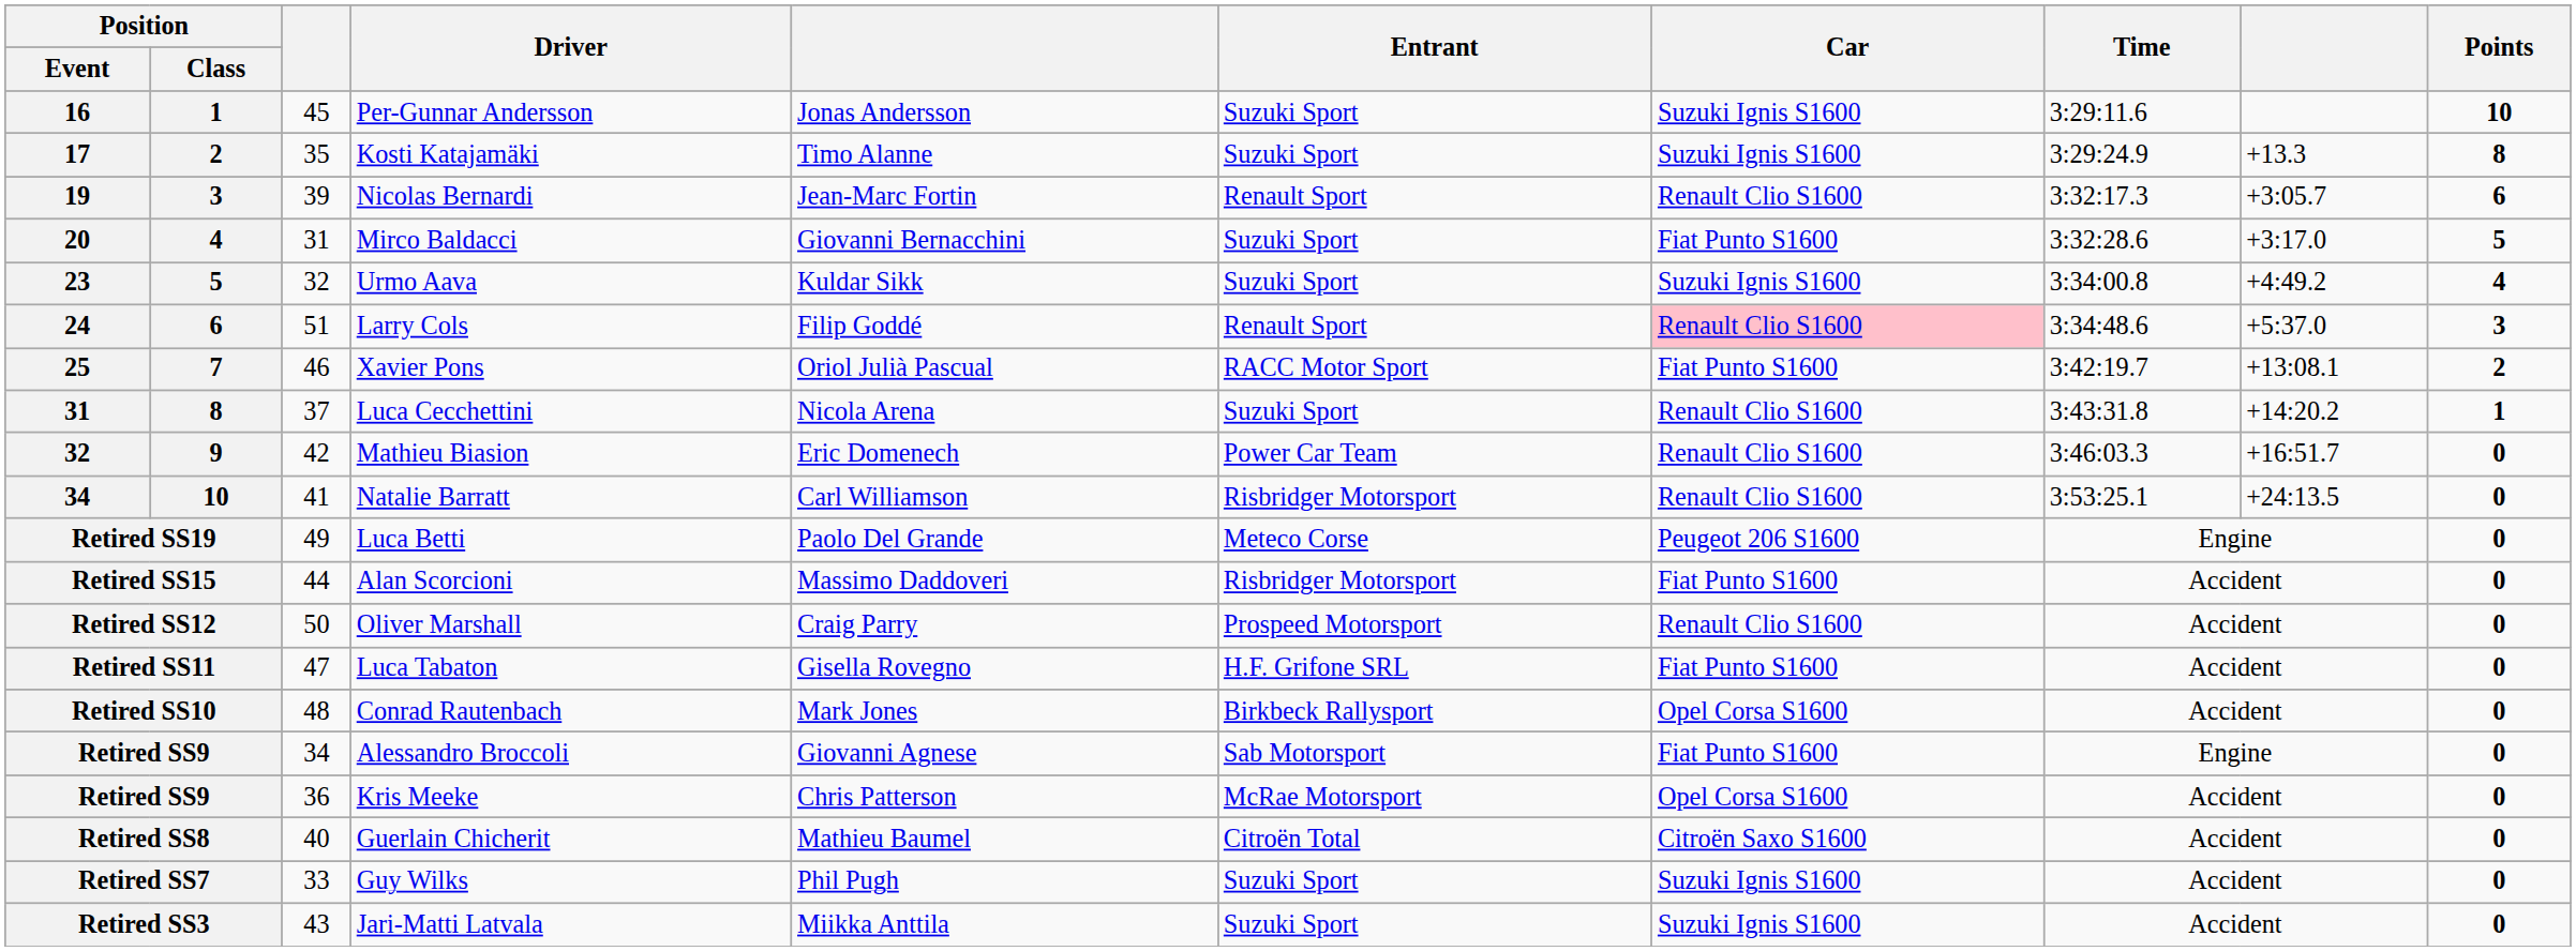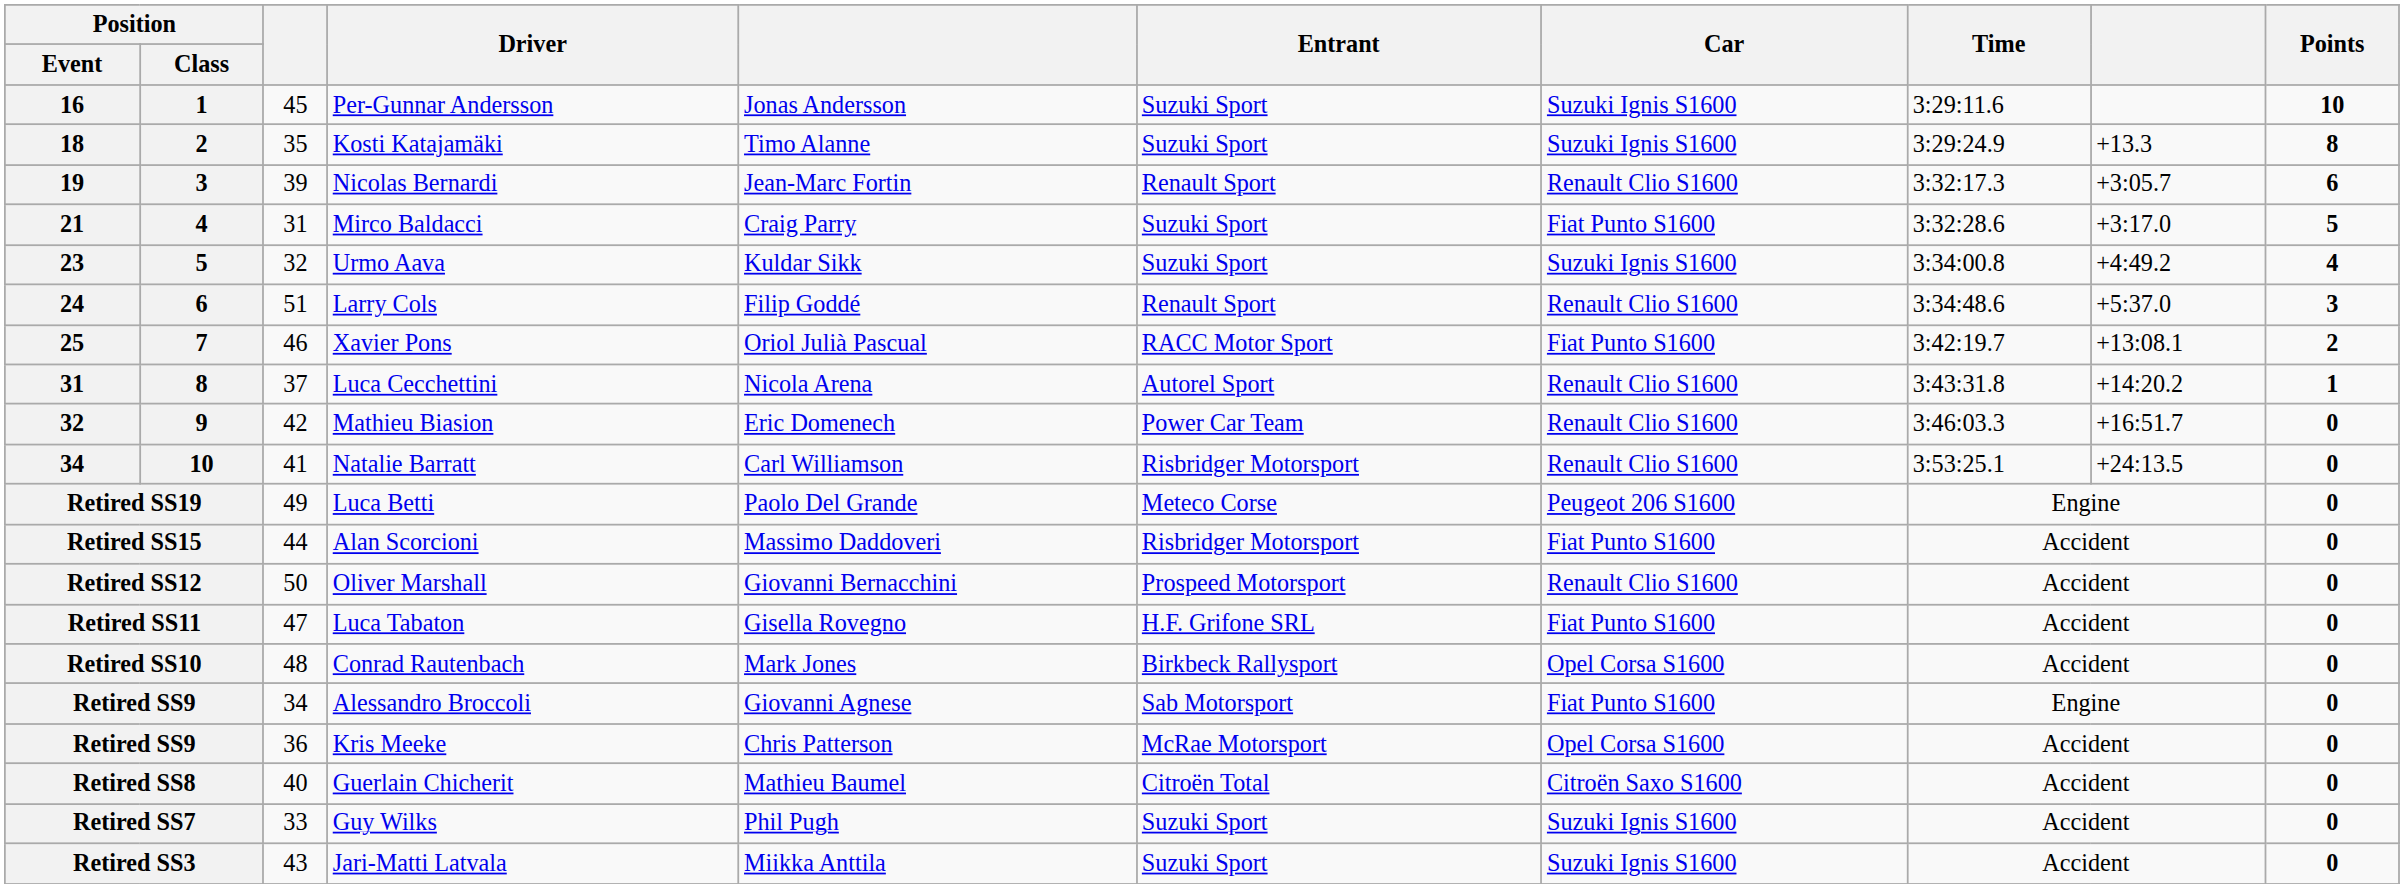 <table class="wikitable" width=85% style="font-size: 85%;">
 <tr>
 <th colspan="2">Position</th>
 <th rowspan="2"></th>
 <th rowspan="2">Driver</th>
 <th rowspan="2"></th>
 <th rowspan="2">Entrant</th>
 <th rowspan="2">Car</th>
 <th rowspan="2">Time</th>
 <th rowspan="2"></th>
 <th rowspan="2">Points</th>
 </tr>
 <tr>
 <th>Event</th>
 <th>Class</th>
 </tr>
 <tr>
 <th>16</th>
 <th>1</th>
 <td align="center">45</td>
 <td> <a href='#'>Per-Gunnar Andersson</a></td>
 <td> <a href='#'>Jonas Andersson</a></td>
 <td> <a href='#'>Suzuki Sport</a></td>
 <td><a href='#'>Suzuki Ignis S1600</a></td>
 <td>3:29:11.6</td>
 <td></td>
 <td align="center"><strong>10</strong></td>
 </tr>
 <tr>
-<th>17</th>
+<th>18</th>
 <th>2</th>
 <td align="center">35</td>
 <td> <a href='#'>Kosti Katajamäki</a></td>
 <td> <a href='#'>Timo Alanne</a></td>
 <td> <a href='#'>Suzuki Sport</a></td>
 <td><a href='#'>Suzuki Ignis S1600</a></td>
 <td>3:29:24.9</td>
 <td>+13.3</td>
 <td align="center"><strong>8</strong></td>
 </tr>
 <tr>
 <th>19</th>
 <th>3</th>
 <td align="center">39</td>
 <td> <a href='#'>Nicolas Bernardi</a></td>
 <td> <a href='#'>Jean-Marc Fortin</a></td>
 <td> <a href='#'>Renault Sport</a></td>
 <td><a href='#'>Renault Clio S1600</a></td>
 <td>3:32:17.3</td>
 <td>+3:05.7</td>
 <td align="center"><strong>6</strong></td>
 </tr>
 <tr>
-<th>20</th>
+<th>21</th>
 <th>4</th>
 <td align="center">31</td>
 <td> <a href='#'>Mirco Baldacci</a></td>
-<td> <a href='#'>Giovanni Bernacchini</a></td>
+<td> <a href='#'>Craig Parry</a></td>
 <td> <a href='#'>Suzuki Sport</a></td>
 <td><a href='#'>Fiat Punto S1600</a></td>
 <td>3:32:28.6</td>
 <td>+3:17.0</td>
 <td align="center"><strong>5</strong></td>
 </tr>
 <tr>
 <th>23</th>
 <th>5</th>
 <td align="center">32</td>
 <td> <a href='#'>Urmo Aava</a></td>
 <td> <a href='#'>Kuldar Sikk</a></td>
 <td> <a href='#'>Suzuki Sport</a></td>
 <td><a href='#'>Suzuki Ignis S1600</a></td>
 <td>3:34:00.8</td>
 <td>+4:49.2</td>
 <td align="center"><strong>4</strong></td>
 </tr>
 <tr>
 <th>24</th>
 <th>6</th>
 <td align="center">51</td>
 <td> <a href='#'>Larry Cols</a></td>
 <td> <a href='#'>Filip Goddé</a></td>
 <td> <a href='#'>Renault Sport</a></td>
-<td style="background: pink;"><a href='#'>Renault Clio S1600</a></td>
+<td><a href='#'>Renault Clio S1600</a></td>
 <td>3:34:48.6</td>
 <td>+5:37.0</td>
 <td align="center"><strong>3</strong></td>
 </tr>
 <tr>
 <th>25</th>
 <th>7</th>
 <td align="center">46</td>
 <td> <a href='#'>Xavier Pons</a></td>
 <td> <a href='#'>Oriol Julià Pascual</a></td>
 <td> <a href='#'>RACC Motor Sport</a></td>
 <td><a href='#'>Fiat Punto S1600</a></td>
 <td>3:42:19.7</td>
 <td>+13:08.1</td>
 <td align="center"><strong>2</strong></td>
 </tr>
 <tr>
 <th>31</th>
 <th>8</th>
 <td align="center">37</td>
 <td> <a href='#'>Luca Cecchettini</a></td>
 <td> <a href='#'>Nicola Arena</a></td>
-<td> <a href='#'>Suzuki Sport</a></td>
+<td> <a href='#'>Autorel Sport</a></td>
 <td><a href='#'>Renault Clio S1600</a></td>
 <td>3:43:31.8</td>
 <td>+14:20.2</td>
 <td align="center"><strong>1</strong></td>
 </tr>
 <tr>
 <th>32</th>
 <th>9</th>
 <td align="center">42</td>
 <td> <a href='#'>Mathieu Biasion</a></td>
 <td> <a href='#'>Eric Domenech</a></td>
 <td> <a href='#'>Power Car Team</a></td>
 <td><a href='#'>Renault Clio S1600</a></td>
 <td>3:46:03.3</td>
 <td>+16:51.7</td>
 <td align="center"><strong>0</strong></td>
 </tr>
 <tr>
 <th>34</th>
 <th>10</th>
 <td align="center">41</td>
 <td> <a href='#'>Natalie Barratt</a></td>
 <td> <a href='#'>Carl Williamson</a></td>
 <td> <a href='#'>Risbridger Motorsport</a></td>
 <td><a href='#'>Renault Clio S1600</a></td>
 <td>3:53:25.1</td>
 <td>+24:13.5</td>
 <td align="center"><strong>0</strong></td>
 </tr>
 <tr>
 <th colspan="2">Retired SS19</th>
 <td align="center">49</td>
 <td> <a href='#'>Luca Betti</a></td>
 <td> <a href='#'>Paolo Del Grande</a></td>
 <td> <a href='#'>Meteco Corse</a></td>
 <td><a href='#'>Peugeot 206 S1600</a></td>
 <td align="center" colspan="2">Engine</td>
 <td align="center"><strong>0</strong></td>
 </tr>
 <tr>
 <th colspan="2">Retired SS15</th>
 <td align="center">44</td>
 <td> <a href='#'>Alan Scorcioni</a></td>
 <td> <a href='#'>Massimo Daddoveri</a></td>
 <td> <a href='#'>Risbridger Motorsport</a></td>
 <td><a href='#'>Fiat Punto S1600</a></td>
 <td align="center" colspan="2">Accident</td>
 <td align="center"><strong>0</strong></td>
 </tr>
 <tr>
 <th colspan="2">Retired SS12</th>
 <td align="center">50</td>
 <td> <a href='#'>Oliver Marshall</a></td>
-<td> <a href='#'>Craig Parry</a></td>
+<td> <a href='#'>Giovanni Bernacchini</a></td>
 <td> <a href='#'>Prospeed Motorsport</a></td>
 <td><a href='#'>Renault Clio S1600</a></td>
 <td align="center" colspan="2">Accident</td>
 <td align="center"><strong>0</strong></td>
 </tr>
 <tr>
 <th colspan="2">Retired SS11</th>
 <td align="center">47</td>
 <td> <a href='#'>Luca Tabaton</a></td>
 <td> <a href='#'>Gisella Rovegno</a></td>
 <td> <a href='#'>H.F. Grifone SRL</a></td>
 <td><a href='#'>Fiat Punto S1600</a></td>
 <td align="center" colspan="2">Accident</td>
 <td align="center"><strong>0</strong></td>
 </tr>
 <tr>
 <th colspan="2">Retired SS10</th>
 <td align="center">48</td>
 <td> <a href='#'>Conrad Rautenbach</a></td>
 <td> <a href='#'>Mark Jones</a></td>
 <td> <a href='#'>Birkbeck Rallysport</a></td>
 <td><a href='#'>Opel Corsa S1600</a></td>
 <td align="center" colspan="2">Accident</td>
 <td align="center"><strong>0</strong></td>
 </tr>
 <tr>
 <th colspan="2">Retired SS9</th>
 <td align="center">34</td>
 <td> <a href='#'>Alessandro Broccoli</a></td>
 <td> <a href='#'>Giovanni Agnese</a></td>
 <td> <a href='#'>Sab Motorsport</a></td>
 <td><a href='#'>Fiat Punto S1600</a></td>
 <td align="center" colspan="2">Engine</td>
 <td align="center"><strong>0</strong></td>
 </tr>
 <tr>
 <th colspan="2">Retired SS9</th>
 <td align="center">36</td>
 <td> <a href='#'>Kris Meeke</a></td>
 <td> <a href='#'>Chris Patterson</a></td>
 <td> <a href='#'>McRae Motorsport</a></td>
 <td><a href='#'>Opel Corsa S1600</a></td>
 <td align="center" colspan="2">Accident</td>
 <td align="center"><strong>0</strong></td>
 </tr>
 <tr>
 <th colspan="2">Retired SS8</th>
 <td align="center">40</td>
 <td> <a href='#'>Guerlain Chicherit</a></td>
 <td> <a href='#'>Mathieu Baumel</a></td>
 <td> <a href='#'>Citroën Total</a></td>
 <td><a href='#'>Citroën Saxo S1600</a></td>
 <td align="center" colspan="2">Accident</td>
 <td align="center"><strong>0</strong></td>
 </tr>
 <tr>
 <th colspan="2">Retired SS7</th>
 <td align="center">33</td>
 <td> <a href='#'>Guy Wilks</a></td>
 <td> <a href='#'>Phil Pugh</a></td>
 <td> <a href='#'>Suzuki Sport</a></td>
 <td><a href='#'>Suzuki Ignis S1600</a></td>
 <td align="center" colspan="2">Accident</td>
 <td align="center"><strong>0</strong></td>
 </tr>
 <tr>
 <th colspan="2">Retired SS3</th>
 <td align="center">43</td>
 <td> <a href='#'>Jari-Matti Latvala</a></td>
 <td> <a href='#'>Miikka Anttila</a></td>
 <td> <a href='#'>Suzuki Sport</a></td>
 <td><a href='#'>Suzuki Ignis S1600</a></td>
 <td align="center" colspan="2">Accident</td>
 <td align="center"><strong>0</strong></td>
 </tr>
 <tr>
 </tr>
 </table>
